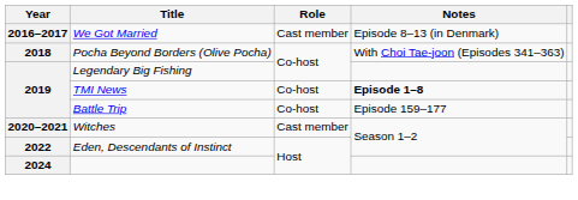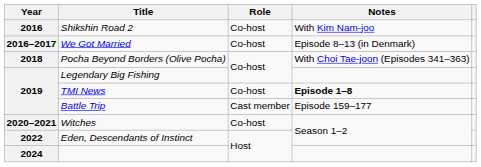 <table class="wikitable plainrowheaders sortable">
 <tr>
 <th scope="col">Year</th>
 <th scope="col">Title</th>
 <th scope="col">Role</th>
 <th scope="col">Notes</th>
 <th scope="col" class="unsortable"></th>
 </tr>
 <tr>
+<th scope="row">2016</th>
+<td><em>Shikshin Road 2</em></td>
+<td>Co-host</td>
+<td>With <a href='#'>Kim Nam-joo</a></td>
+<td style="text-align:center"></td>
+</tr>
+<tr>
 <th scope="row">2016–2017</th>
 <td><em><a href='#'>We Got Married</a></em></td>
-<td>Cast member</td>
+<td>Co-host</td>
 <td>Episode 8–13 (in Denmark)</td>
 <td style="text-align:center"></td>
 </tr>
 <tr>
 <th scope="row">2018</th>
 <td><em>Pocha Beyond Borders (Olive Pocha)</em></td>
 <td rowspan="2">Co-host</td>
 <td>With <a href='#'>Choi Tae-joon</a> (Episodes 341–363)</td>
 <td style="text-align:center"></td>
 </tr>
 <tr>
 <th scope="row" rowspan="3">2019</th>
 <td><em>Legendary Big Fishing</em></td>
 <td></td>
 <td style="text-align:center"></td>
 </tr>
 <tr>
 <td><em><a href='#'>TMI News</a></em></td>
 <td>Co-host</td>
 <td><strong>Episode 1–8</strong></td>
 <td style="text-align:center"></td>
 </tr>
 <tr>
 <td><em><a href='#'>Battle Trip</a></em></td>
-<td>Co-host</td>
+<td>Cast member</td>
 <td>Episode 159–177</td>
 <td style="text-align:center"></td>
 </tr>
 <tr>
 <th scope="row">2020–2021</th>
 <td><em>Witches</em></td>
-<td>Cast member</td>
+<td>Co-host</td>
 <td rowspan="2">Season 1–2</td>
 <td style="text-align:center"></td>
 </tr>
 <tr>
 <th scope="row">2022</th>
 <td><em>Eden, Descendants of Instinct</em></td>
 <td rowspan="2">Host</td>
 <td style="text-align:center"></td>
 </tr>
 <tr>
 <th scope="row">2024</th>
 <td><em></em></td>
 <td></td>
 <td style="text-align:center"></td>
 </tr>
 </table>
